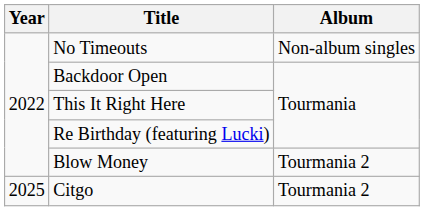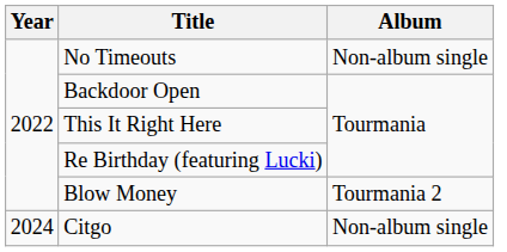 <table class="wikitable">
 <tr>
 <th>Year</th>
 <th>Title</th>
 <th>Album</th>
 </tr>
 <tr>
 <td rowspan="5">2022</td>
 <td>No Timeouts</td>
-<td>Non-album singles</td>
+<td>Non-album single</td>
 </tr>
 <tr>
 <td>Backdoor Open</td>
 <td rowspan="3">Tourmania</td>
 </tr>
 <tr>
 <td>This It Right Here</td>
 </tr>
 <tr>
 <td>Re Birthday (featuring <a href='#'>Lucki</a>)</td>
 </tr>
 <tr>
 <td>Blow Money</td>
 <td>Tourmania 2</td>
 </tr>
 <tr>
-<td>2025</td>
+<td>2024</td>
 <td>Citgo</td>
-<td>Tourmania 2</td>
+<td>Non-album single</td>
 </tr>
 </table>
